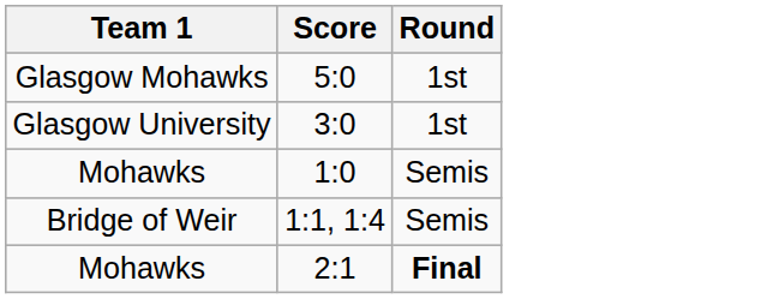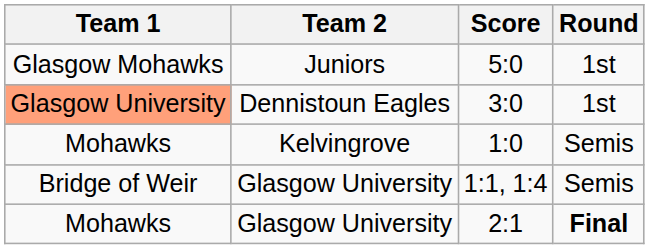 <table class="wikitable" style="text-align:center;">
 <tr>
 <th>Team 1</th>
+<th>Team 2</th>
 <th>Score</th>
 <th>Round</th>
 </tr>
 <tr>
 <td>Glasgow Mohawks</td>
+<td>Juniors</td>
 <td>5:0</td>
 <td>1st</td>
 </tr>
 <tr>
-<td>Glasgow University</td>
+<td style="background: lightsalmon;">Glasgow University</td>
+<td>Dennistoun Eagles</td>
 <td>3:0</td>
 <td>1st</td>
 </tr>
 <tr>
 <td>Mohawks</td>
+<td>Kelvingrove</td>
 <td>1:0</td>
 <td>Semis</td>
 </tr>
 <tr>
 <td>Bridge of Weir</td>
+<td>Glasgow University</td>
 <td>1:1, 1:4</td>
 <td>Semis</td>
 </tr>
 <tr>
 <td>Mohawks</td>
+<td>Glasgow University</td>
 <td>2:1</td>
 <td><strong>Final</strong></td>
 </tr>
 </table>
